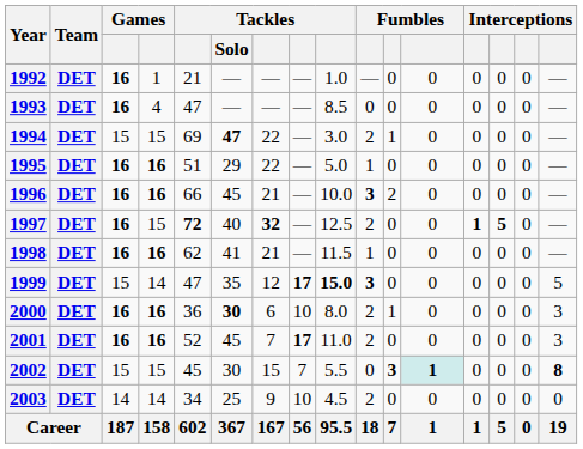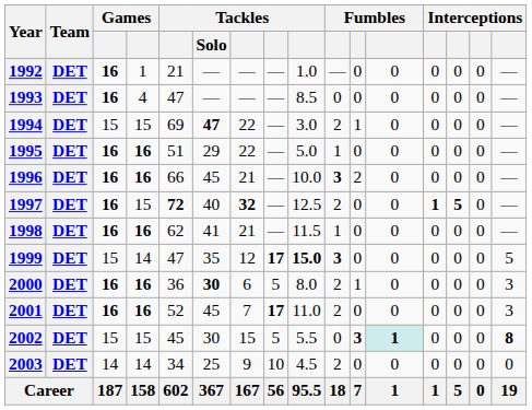 <table class="wikitable" style="text-align: center;">
 <tr>
 <th rowspan="2">Year</th>
 <th rowspan="2">Team</th>
 <th colspan="2">Games</th>
 <th colspan="5">Tackles</th>
 <th colspan="3">Fumbles</th>
 <th colspan="4">Interceptions</th>
 </tr>
 <tr>
 <th></th>
 <th></th>
 <th></th>
 <th>Solo</th>
 <th></th>
 <th></th>
 <th></th>
 <th></th>
 <th></th>
 <th></th>
 <th></th>
 <th></th>
 <th></th>
 <th></th>
 </tr>
 <tr>
 <th><a href='#'>1992</a></th>
 <th><a href='#'>DET</a></th>
 <td><strong>16</strong></td>
 <td>1</td>
 <td>21</td>
 <td>—</td>
 <td>—</td>
 <td>—</td>
 <td>1.0</td>
 <td>—</td>
 <td>0</td>
 <td>0</td>
 <td>0</td>
 <td>0</td>
 <td>0</td>
 <td>—</td>
 </tr>
 <tr>
 <th><a href='#'>1993</a></th>
 <th><a href='#'>DET</a></th>
 <td><strong>16</strong></td>
 <td>4</td>
 <td>47</td>
 <td>—</td>
 <td>—</td>
 <td>—</td>
 <td>8.5</td>
 <td>0</td>
 <td>0</td>
 <td>0</td>
 <td>0</td>
 <td>0</td>
 <td>0</td>
 <td>—</td>
 </tr>
 <tr>
 <th><a href='#'>1994</a></th>
 <th><a href='#'>DET</a></th>
 <td>15</td>
 <td>15</td>
 <td>69</td>
 <td><strong>47</strong></td>
 <td>22</td>
 <td>—</td>
 <td>3.0</td>
 <td>2</td>
 <td>1</td>
 <td>0</td>
 <td>0</td>
 <td>0</td>
 <td>0</td>
 <td>—</td>
 </tr>
 <tr>
 <th><a href='#'>1995</a></th>
 <th><a href='#'>DET</a></th>
 <td><strong>16</strong></td>
 <td><strong>16</strong></td>
 <td>51</td>
 <td>29</td>
 <td>22</td>
 <td>—</td>
 <td>5.0</td>
 <td>1</td>
 <td>0</td>
 <td>0</td>
 <td>0</td>
 <td>0</td>
 <td>0</td>
 <td>—</td>
 </tr>
 <tr>
 <th><a href='#'>1996</a></th>
 <th><a href='#'>DET</a></th>
 <td><strong>16</strong></td>
 <td><strong>16</strong></td>
 <td>66</td>
 <td>45</td>
 <td>21</td>
 <td>—</td>
 <td>10.0</td>
 <td><strong>3</strong></td>
 <td>2</td>
 <td>0</td>
 <td>0</td>
 <td>0</td>
 <td>0</td>
 <td>—</td>
 </tr>
 <tr>
 <th><a href='#'>1997</a></th>
 <th><a href='#'>DET</a></th>
 <td><strong>16</strong></td>
 <td>15</td>
 <td><strong>72</strong></td>
 <td>40</td>
 <td><strong>32</strong></td>
 <td>—</td>
 <td>12.5</td>
 <td>2</td>
 <td>0</td>
 <td>0</td>
 <td><strong>1</strong></td>
 <td><strong>5</strong></td>
 <td>0</td>
 <td>—</td>
 </tr>
 <tr>
 <th><a href='#'>1998</a></th>
 <th><a href='#'>DET</a></th>
 <td><strong>16</strong></td>
 <td><strong>16</strong></td>
 <td>62</td>
 <td>41</td>
 <td>21</td>
 <td>—</td>
 <td>11.5</td>
 <td>1</td>
 <td>0</td>
 <td>0</td>
 <td>0</td>
 <td>0</td>
 <td>0</td>
 <td>—</td>
 </tr>
 <tr>
 <th><a href='#'>1999</a></th>
 <th><a href='#'>DET</a></th>
 <td>15</td>
 <td>14</td>
 <td>47</td>
 <td>35</td>
 <td>12</td>
 <td><strong>17</strong></td>
 <td><strong>15.0</strong></td>
 <td><strong>3</strong></td>
 <td>0</td>
 <td>0</td>
 <td>0</td>
 <td>0</td>
 <td>0</td>
 <td>5</td>
 </tr>
 <tr>
 <th><a href='#'>2000</a></th>
 <th><a href='#'>DET</a></th>
 <td><strong>16</strong></td>
 <td><strong>16</strong></td>
 <td>36</td>
 <td><strong>30</strong></td>
 <td>6</td>
-<td>10</td>
+<td>5</td>
 <td>8.0</td>
 <td>2</td>
 <td>1</td>
 <td>0</td>
 <td>0</td>
 <td>0</td>
 <td>0</td>
 <td>3</td>
 </tr>
 <tr>
 <th><a href='#'>2001</a></th>
 <th><a href='#'>DET</a></th>
 <td><strong>16</strong></td>
 <td><strong>16</strong></td>
 <td>52</td>
 <td>45</td>
 <td>7</td>
 <td><strong>17</strong></td>
 <td>11.0</td>
 <td>2</td>
 <td>0</td>
 <td>0</td>
 <td>0</td>
 <td>0</td>
 <td>0</td>
 <td>3</td>
 </tr>
 <tr>
 <th><a href='#'>2002</a></th>
 <th><a href='#'>DET</a></th>
 <td>15</td>
 <td>15</td>
 <td>45</td>
 <td>30</td>
 <td>15</td>
-<td>7</td>
+<td>5</td>
 <td>5.5</td>
 <td>0</td>
 <td><strong>3</strong></td>
 <td style="background:#cfecec; width:3em;"><strong>1</strong></td>
 <td>0</td>
 <td>0</td>
 <td>0</td>
 <td><strong>8</strong></td>
 </tr>
 <tr>
 <th><a href='#'>2003</a></th>
 <th><a href='#'>DET</a></th>
 <td>14</td>
 <td>14</td>
 <td>34</td>
 <td>25</td>
 <td>9</td>
 <td>10</td>
 <td>4.5</td>
 <td>2</td>
 <td>0</td>
 <td>0</td>
 <td>0</td>
 <td>0</td>
 <td>0</td>
 <td>0</td>
 </tr>
 <tr>
 <th colspan="2">Career</th>
 <th>187</th>
 <th>158</th>
 <th>602</th>
 <th>367</th>
 <th>167</th>
 <th>56</th>
 <th>95.5</th>
 <th>18</th>
 <th>7</th>
 <th>1</th>
 <th>1</th>
 <th>5</th>
 <th>0</th>
 <th>19</th>
 </tr>
 </table>
